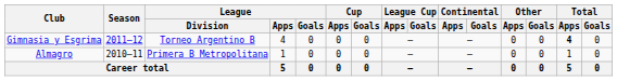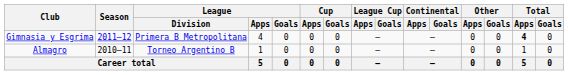 <table class="wikitable" style="text-align:center">
 <tr>
 <th rowspan="2">Club</th>
 <th rowspan="2">Season</th>
 <th colspan="3">League</th>
 <th colspan="2">Cup</th>
 <th colspan="2">League Cup</th>
 <th colspan="2">Continental</th>
 <th colspan="2">Other</th>
 <th colspan="2">Total</th>
 </tr>
 <tr>
 <th>Division</th>
 <th>Apps</th>
 <th>Goals</th>
 <th>Apps</th>
 <th>Goals</th>
 <th>Apps</th>
 <th>Goals</th>
 <th>Apps</th>
 <th>Goals</th>
 <th>Apps</th>
 <th>Goals</th>
 <th>Apps</th>
 <th>Goals</th>
 </tr>
 <tr>
 <td rowspan="1"><a href='#'>Gimnasia y Esgrima</a></td>
 <td><a href='#'>2011–12</a></td>
-<td rowspan="1"><a href='#'>Torneo Argentino B</a></td>
+<td rowspan="1"><a href='#'>Primera B Metropolitana</a></td>
 <td>4</td>
 <td>0</td>
 <td>0</td>
 <td>0</td>
 <td colspan="2">—</td>
 <td colspan="2">—</td>
 <td>0</td>
 <td>0</td>
 <td><strong>4</strong></td>
 <td>0</td>
 </tr>
 <tr>
 <td rowspan="1"><a href='#'>Almagro</a></td>
 <td>2010–11</td>
-<td rowspan="1"><a href='#'>Primera B Metropolitana</a></td>
+<td rowspan="1"><a href='#'>Torneo Argentino B</a></td>
 <td>1</td>
 <td>0</td>
 <td>0</td>
 <td>0</td>
 <td colspan="2">—</td>
 <td colspan="2">—</td>
 <td>0</td>
 <td>0</td>
 <td>1</td>
 <td>0</td>
 </tr>
 <tr>
 <th colspan="3">Career total</th>
 <th>5</th>
 <th>0</th>
 <th>0</th>
 <th>0</th>
 <th colspan="2">—</th>
 <th colspan="2">—</th>
 <th>0</th>
 <th>0</th>
 <th>5</th>
 <th>0</th>
 </tr>
 </table>
